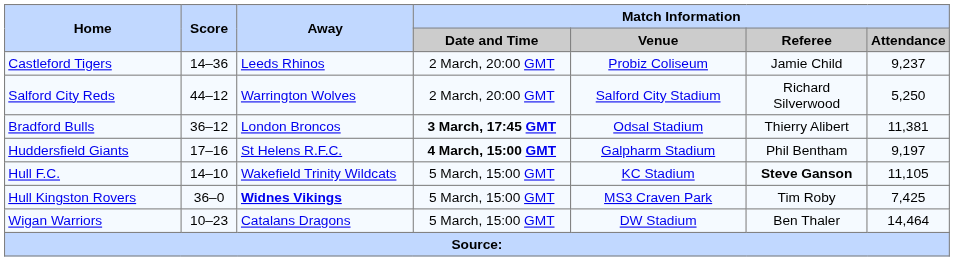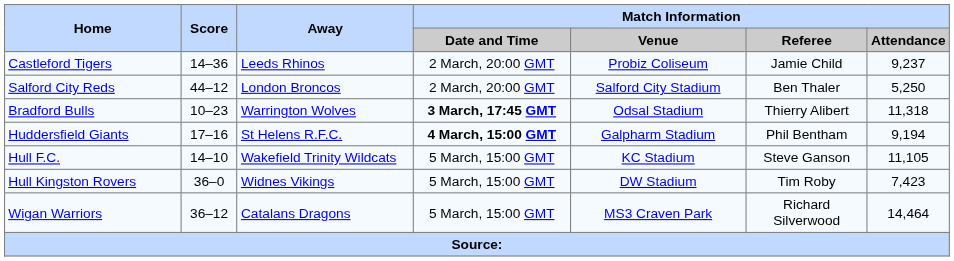 <table border=1 style="border-collapse:collapse; font-size:80%; text-align:center;" cellpadding=3 cellspacing=0 width=100%>
 <tr bgcolor=#C1D8FF>
 <th rowspan=2 width=19%>Home</th>
 <th rowspan=2 width=6%>Score</th>
 <th rowspan=2 width=19%>Away</th>
 <th colspan=6>Match Information</th>
 </tr>
 <tr bgcolor=#CCCCCC>
 <th width=17%>Date and Time</th>
 <th width=19%>Venue</th>
 <th width=13%>Referee</th>
 <th width=7%>Attendance</th>
 </tr>
 <tr bgcolor=#F5FAFF>
 <td align=left> <a href='#'>Castleford Tigers</a></td>
 <td>14–36</td>
 <td align=left> <a href='#'>Leeds Rhinos</a></td>
 <td>2 March, 20:00 <a href='#'>GMT</a></td>
 <td><a href='#'>Probiz Coliseum</a></td>
 <td>Jamie Child</td>
 <td>9,237</td>
 </tr>
 <tr bgcolor=#F5FAFF>
 <td align=left> <a href='#'>Salford City Reds</a></td>
 <td>44–12</td>
-<td align=left> <a href='#'>Warrington Wolves</a></td>
+<td align=left> <a href='#'>London Broncos</a></td>
 <td>2 March, 20:00 <a href='#'>GMT</a></td>
 <td><a href='#'>Salford City Stadium</a></td>
-<td>Richard Silverwood</td>
+<td>Ben Thaler</td>
 <td>5,250</td>
 </tr>
 <tr bgcolor=#F5FAFF>
 <td align=left> <a href='#'>Bradford Bulls</a></td>
-<td>36–12</td>
-<td align=left> <a href='#'>London Broncos</a></td>
+<td>10–23</td>
+<td align=left> <a href='#'>Warrington Wolves</a></td>
 <td><strong>3 March, 17:45 <a href='#'>GMT</a></strong></td>
 <td><a href='#'>Odsal Stadium</a></td>
 <td>Thierry Alibert</td>
-<td>11,381</td>
+<td>11,318</td>
 </tr>
 <tr bgcolor=#F5FAFF>
 <td align=left> <a href='#'>Huddersfield Giants</a></td>
 <td>17–16</td>
 <td align=left> <a href='#'>St Helens R.F.C.</a></td>
 <td><strong>4 March, 15:00 <a href='#'>GMT</a></strong></td>
 <td><a href='#'>Galpharm Stadium</a></td>
 <td>Phil Bentham</td>
-<td>9,197</td>
+<td>9,194</td>
 </tr>
 <tr bgcolor=#F5FAFF>
 <td align=left> <a href='#'>Hull F.C.</a></td>
 <td>14–10</td>
 <td align=left> <a href='#'>Wakefield Trinity Wildcats</a></td>
 <td>5 March, 15:00 <a href='#'>GMT</a></td>
 <td><a href='#'>KC Stadium</a></td>
-<td><strong>Steve Ganson</strong></td>
+<td>Steve Ganson</td>
 <td>11,105</td>
 </tr>
 <tr bgcolor=#F5FAFF>
 <td align=left> <a href='#'>Hull Kingston Rovers</a></td>
 <td>36–0</td>
-<td align=left><strong> <a href='#'>Widnes Vikings</a></strong></td>
+<td align=left> <a href='#'>Widnes Vikings</a></td>
 <td>5 March, 15:00 <a href='#'>GMT</a></td>
-<td><a href='#'>MS3 Craven Park</a></td>
+<td><a href='#'>DW Stadium</a></td>
 <td>Tim Roby</td>
-<td>7,425</td>
+<td>7,423</td>
 </tr>
 <tr bgcolor=#F5FAFF>
 <td align=left> <a href='#'>Wigan Warriors</a></td>
-<td>10–23</td>
+<td>36–12</td>
 <td align=left> <a href='#'>Catalans Dragons</a></td>
 <td>5 March, 15:00 <a href='#'>GMT</a></td>
-<td><a href='#'>DW Stadium</a></td>
-<td>Ben Thaler</td>
+<td><a href='#'>MS3 Craven Park</a></td>
+<td>Richard Silverwood</td>
 <td>14,464</td>
 </tr>
 <tr bgcolor=#C1D8FF>
 <th colspan=12>Source:</th>
 </tr>
 </table>
